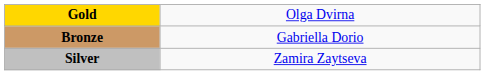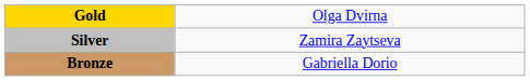 <table class="wikitable" style="text-align:center; " width="35%">
 <tr>
 <td bgcolor="gold"><strong>Gold</strong></td>
 <td><a href='#'>Olga Dvirna</a><br>  <small><em></em></small></td>
 </tr>
 <tr>
+<td bgcolor="silver"><strong>Silver</strong></td>
+<td><a href='#'>Zamira Zaytseva</a><br>  <small><em></em></small></td>
+</tr>
+<tr>
 <td bgcolor="CC9966"><strong>Bronze</strong></td>
 <td><a href='#'>Gabriella Dorio</a><br>  <small><em></em></small></td>
 </tr>
-<tr>
-<td bgcolor="silver"><strong>Silver</strong></td>
-<td><a href='#'>Zamira Zaytseva</a><br>  <small><em></em></small></td>
-</tr>
 </table>
